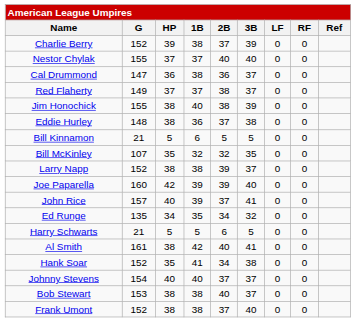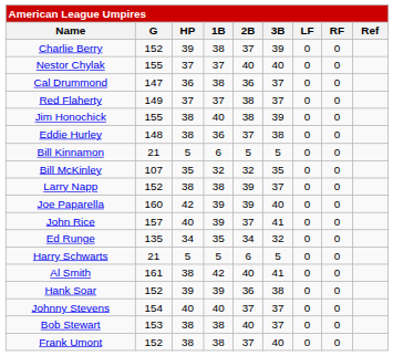 <table class="wikitable" style="font-size:95%; text-align:center; width:35em;margin: 0.5em auto;">
 <tr>
 <th colspan="9" style="text-align:left; background:#cc0000;color:#fff"><strong>American League Umpires</strong></th>
 </tr>
 <tr>
 <th>Name</th>
 <th>G</th>
 <th>HP</th>
 <th>1B</th>
 <th>2B</th>
 <th>3B</th>
 <th>LF</th>
 <th>RF</th>
 <th>Ref</th>
 </tr>
 <tr>
 <td><a href='#'>Charlie Berry</a></td>
 <td>152</td>
 <td>39</td>
 <td>38</td>
 <td>37</td>
 <td>39</td>
 <td>0</td>
 <td>0</td>
 <td></td>
 </tr>
 <tr>
 <td><a href='#'>Nestor Chylak</a></td>
 <td>155</td>
 <td>37</td>
 <td>37</td>
 <td>40</td>
 <td>40</td>
 <td>0</td>
 <td>0</td>
 <td></td>
 </tr>
 <tr>
 <td><a href='#'>Cal Drummond</a></td>
 <td>147</td>
 <td>36</td>
 <td>38</td>
 <td>36</td>
 <td>37</td>
 <td>0</td>
 <td>0</td>
 <td></td>
 </tr>
 <tr>
 <td><a href='#'>Red Flaherty</a></td>
 <td>149</td>
 <td>37</td>
 <td>37</td>
 <td>38</td>
 <td>37</td>
 <td>0</td>
 <td>0</td>
 <td></td>
 </tr>
 <tr>
 <td><a href='#'>Jim Honochick</a></td>
 <td>155</td>
 <td>38</td>
 <td>40</td>
 <td>38</td>
 <td>39</td>
 <td>0</td>
 <td>0</td>
 <td></td>
 </tr>
 <tr>
 <td><a href='#'>Eddie Hurley</a></td>
 <td>148</td>
 <td>38</td>
 <td>36</td>
 <td>37</td>
 <td>38</td>
 <td>0</td>
 <td>0</td>
 <td></td>
 </tr>
 <tr>
 <td><a href='#'>Bill Kinnamon</a></td>
 <td>21</td>
 <td>5</td>
 <td>6</td>
 <td>5</td>
 <td>5</td>
 <td>0</td>
 <td>0</td>
 <td></td>
 </tr>
 <tr>
 <td><a href='#'>Bill McKinley</a></td>
 <td>107</td>
 <td>35</td>
 <td>32</td>
 <td>32</td>
 <td>35</td>
 <td>0</td>
 <td>0</td>
 <td></td>
 </tr>
 <tr>
 <td><a href='#'>Larry Napp</a></td>
 <td>152</td>
 <td>38</td>
 <td>38</td>
 <td>39</td>
 <td>37</td>
 <td>0</td>
 <td>0</td>
 <td></td>
 </tr>
 <tr>
 <td><a href='#'>Joe Paparella</a></td>
 <td>160</td>
 <td>42</td>
 <td>39</td>
 <td>39</td>
 <td>40</td>
 <td>0</td>
 <td>0</td>
 <td></td>
 </tr>
 <tr>
 <td><a href='#'>John Rice</a></td>
 <td>157</td>
 <td>40</td>
 <td>39</td>
 <td>37</td>
 <td>41</td>
 <td>0</td>
 <td>0</td>
 <td></td>
 </tr>
 <tr>
 <td><a href='#'>Ed Runge</a></td>
 <td>135</td>
 <td>34</td>
 <td>35</td>
 <td>34</td>
 <td>32</td>
 <td>0</td>
 <td>0</td>
 <td></td>
 </tr>
 <tr>
 <td><a href='#'>Harry Schwarts</a></td>
 <td>21</td>
 <td>5</td>
 <td>5</td>
 <td>6</td>
 <td>5</td>
 <td>0</td>
 <td>0</td>
 <td></td>
 </tr>
 <tr>
 <td><a href='#'>Al Smith</a></td>
 <td>161</td>
 <td>38</td>
 <td>42</td>
 <td>40</td>
 <td>41</td>
 <td>0</td>
 <td>0</td>
 <td></td>
 </tr>
 <tr>
 <td><a href='#'>Hank Soar</a></td>
 <td>152</td>
-<td>35</td>
-<td>41</td>
-<td>34</td>
+<td>39</td>
+<td>39</td>
+<td>36</td>
 <td>38</td>
 <td>0</td>
 <td>0</td>
 <td></td>
 </tr>
 <tr>
 <td><a href='#'>Johnny Stevens</a></td>
 <td>154</td>
 <td>40</td>
 <td>40</td>
 <td>37</td>
 <td>37</td>
 <td>0</td>
 <td>0</td>
 <td></td>
 </tr>
 <tr>
 <td><a href='#'>Bob Stewart</a></td>
 <td>153</td>
 <td>38</td>
 <td>38</td>
 <td>40</td>
 <td>37</td>
 <td>0</td>
 <td>0</td>
 <td></td>
 </tr>
 <tr>
 <td><a href='#'>Frank Umont</a></td>
 <td>152</td>
 <td>38</td>
 <td>38</td>
 <td>37</td>
 <td>40</td>
 <td>0</td>
 <td>0</td>
 <td></td>
 </tr>
 </table>
